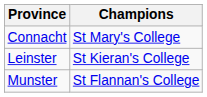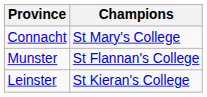 <table class="wikitable">
 <tr>
 <th>Province</th>
 <th>Champions</th>
 </tr>
 <tr>
 <td><a href='#'>Connacht</a></td>
 <td><a href='#'>St Mary's College</a></td>
 </tr>
 <tr>
+<td><a href='#'>Munster</a></td>
+<td><a href='#'>St Flannan's College</a></td>
+</tr>
+<tr>
 <td><a href='#'>Leinster</a></td>
 <td><a href='#'>St Kieran's College</a></td>
 </tr>
-<tr>
-<td><a href='#'>Munster</a></td>
-<td><a href='#'>St Flannan's College</a></td>
-</tr>
 </table>
